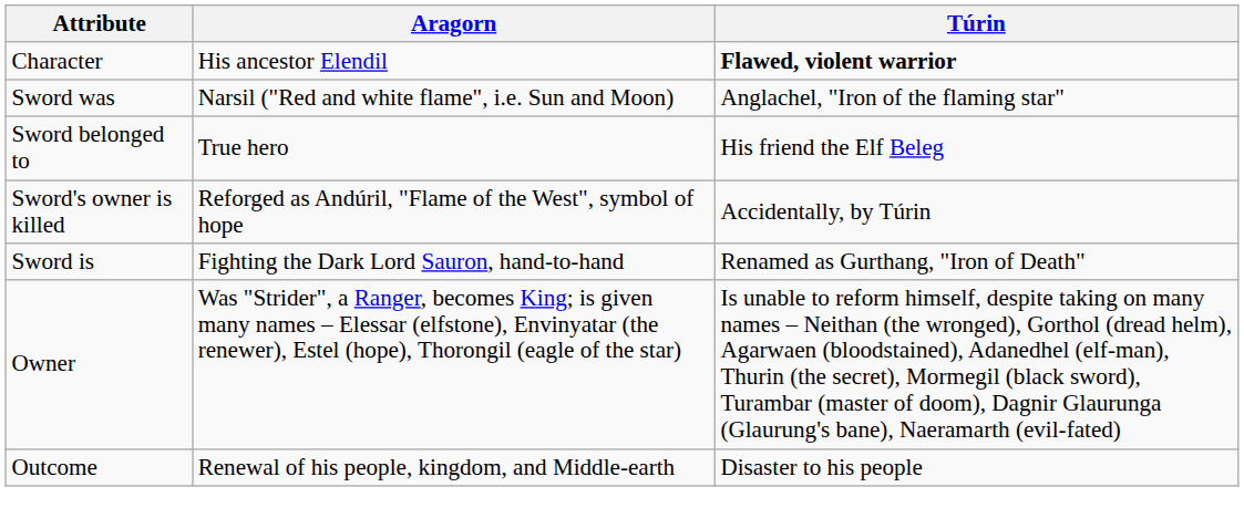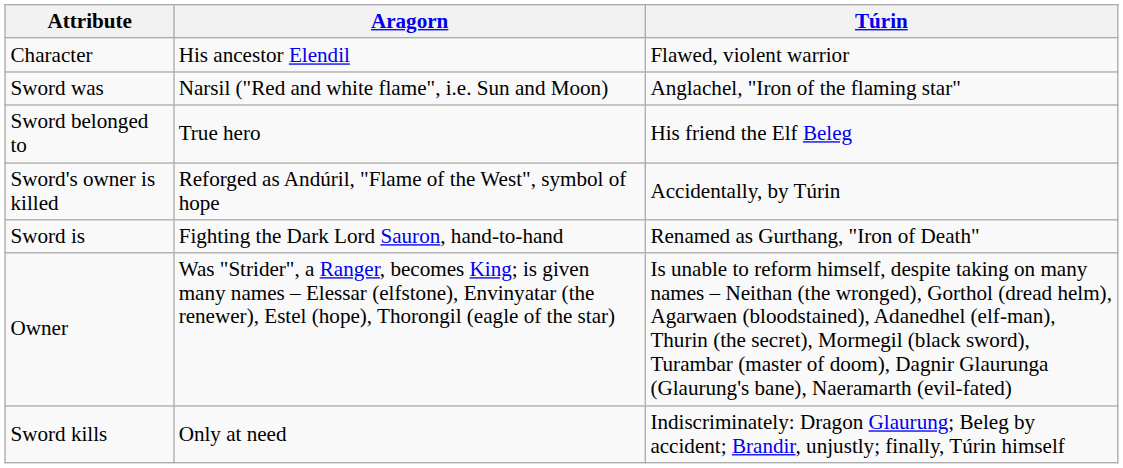 <table class="wikitable" style="margin: 1em auto;">
 <tr>
 <th scope=col style="width: 120px;">Attribute</th>
 <th scope=col style="width: 350px;"><a href='#'>Aragorn</a></th>
 <th scope=col style="width: 350px;"><a href='#'>Túrin</a></th>
 </tr>
 <tr>
 <td>Character</td>
 <td>His ancestor <a href='#'>Elendil</a></td>
-<td><strong>Flawed, violent warrior</strong></td>
+<td>Flawed, violent warrior</td>
 </tr>
 <tr>
 <td>Sword was</td>
 <td>Narsil ("Red and white flame", i.e. Sun and Moon)</td>
 <td>Anglachel, "Iron of the flaming star"</td>
 </tr>
 <tr>
 <td>Sword belonged to</td>
 <td>True hero</td>
 <td>His friend the Elf <a href='#'>Beleg</a></td>
 </tr>
 <tr>
 <td>Sword's owner is killed</td>
 <td>Reforged as Andúril, "Flame of the West", symbol of hope</td>
 <td>Accidentally, by Túrin</td>
 </tr>
 <tr>
 <td>Sword is</td>
 <td>Fighting the Dark Lord <a href='#'>Sauron</a>, hand-to-hand</td>
 <td>Renamed as Gurthang, "Iron of Death"</td>
 </tr>
 <tr>
 <td>Owner</td>
 <td style=vertical-align:top>Was "Strider", a <a href='#'>Ranger</a>, becomes <a href='#'>King</a>; is given many names – Elessar (elfstone), Envinyatar (the renewer), Estel (hope), Thorongil (eagle of the star)</td>
 <td>Is unable to reform himself, despite taking on many names – Neithan (the wronged), Gorthol (dread helm), Agarwaen (bloodstained), Adanedhel (elf-man), Thurin (the secret), Mormegil (black sword), Turambar (master of doom), Dagnir Glaurunga (Glaurung's bane), Naeramarth (evil-fated)</td>
 </tr>
 <tr>
-<td>Outcome</td>
-<td>Renewal of his people, kingdom, and Middle-earth</td>
-<td>Disaster to his people</td>
+<td>Sword kills</td>
+<td>Only at need</td>
+<td>Indiscriminately: Dragon <a href='#'>Glaurung</a>; Beleg by accident; <a href='#'>Brandir</a>, unjustly; finally, Túrin himself</td>
 </tr>
 </table>
